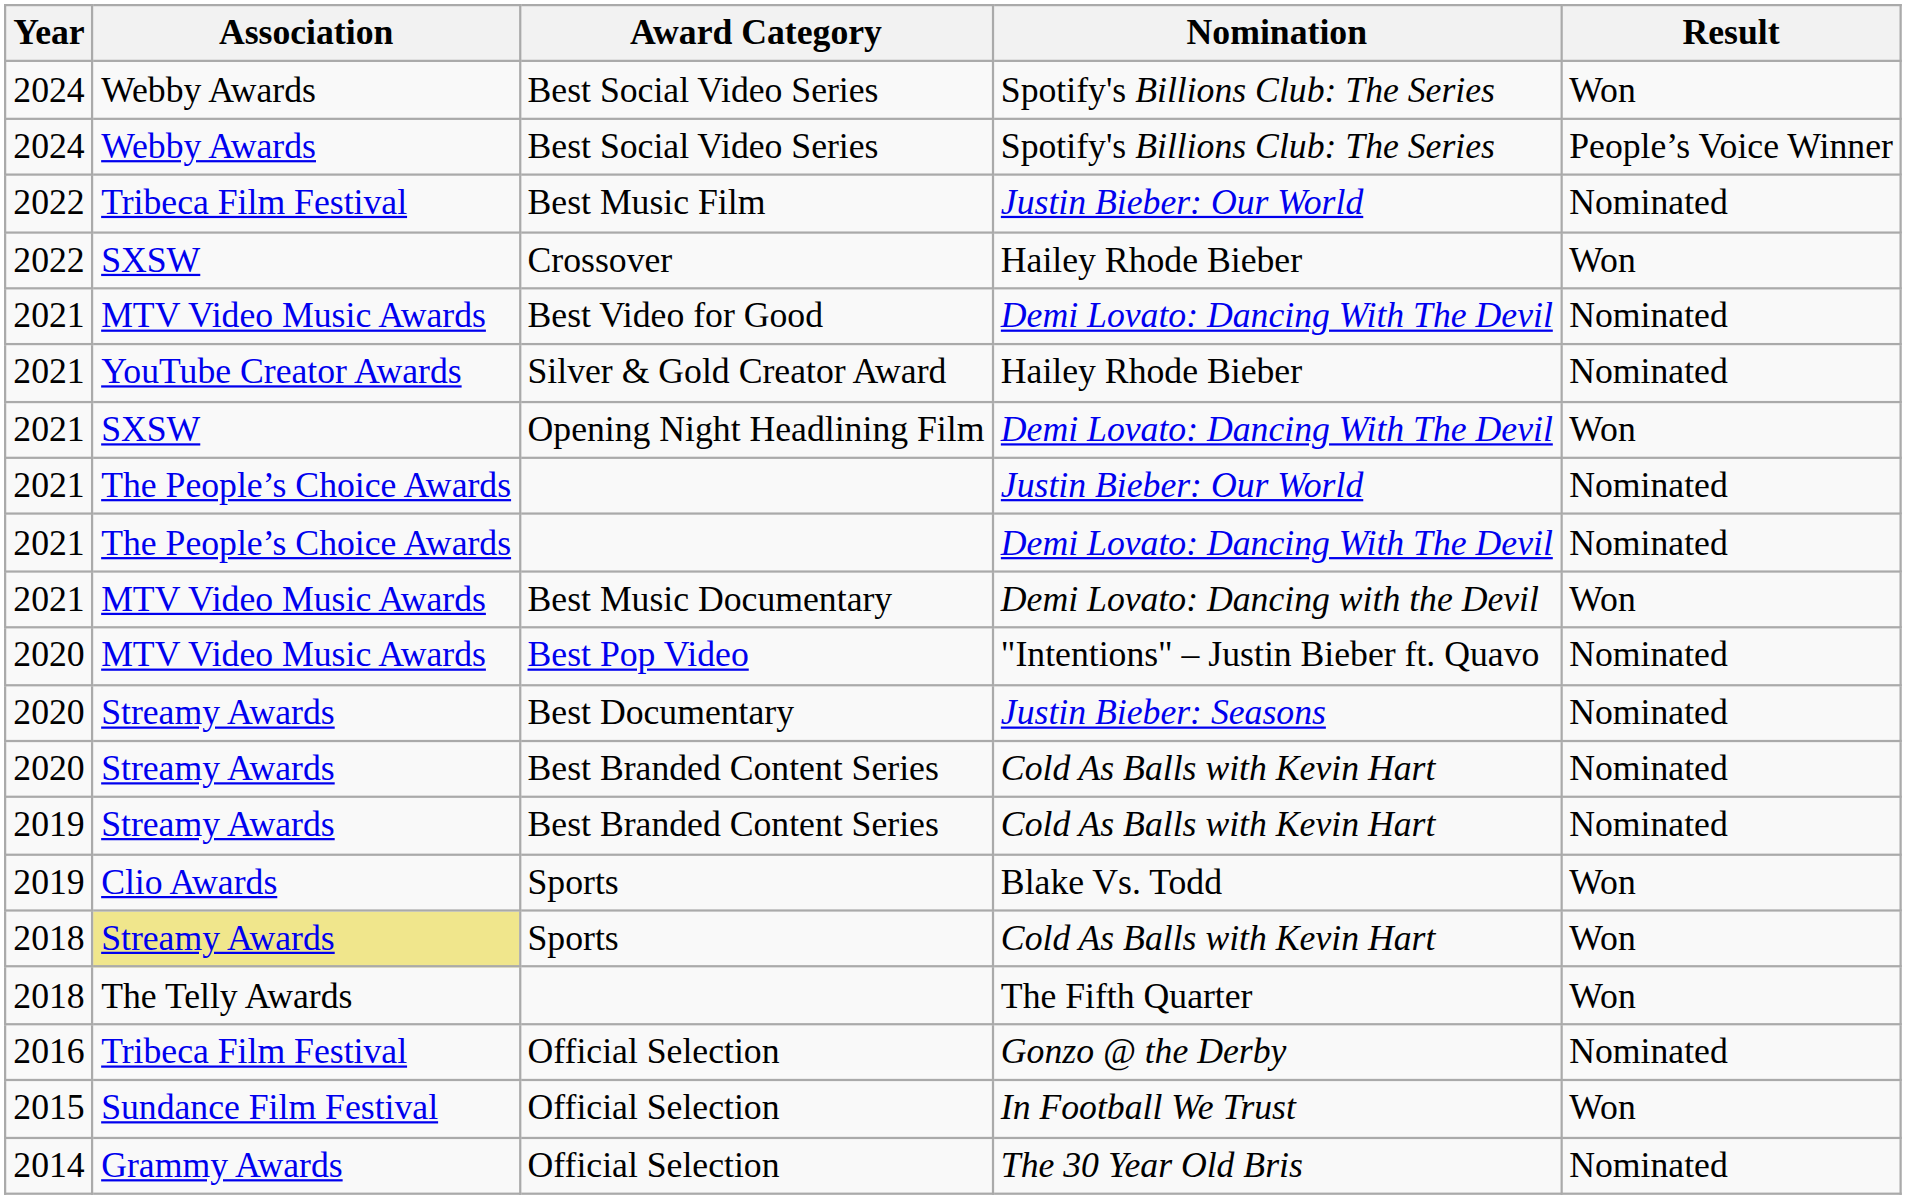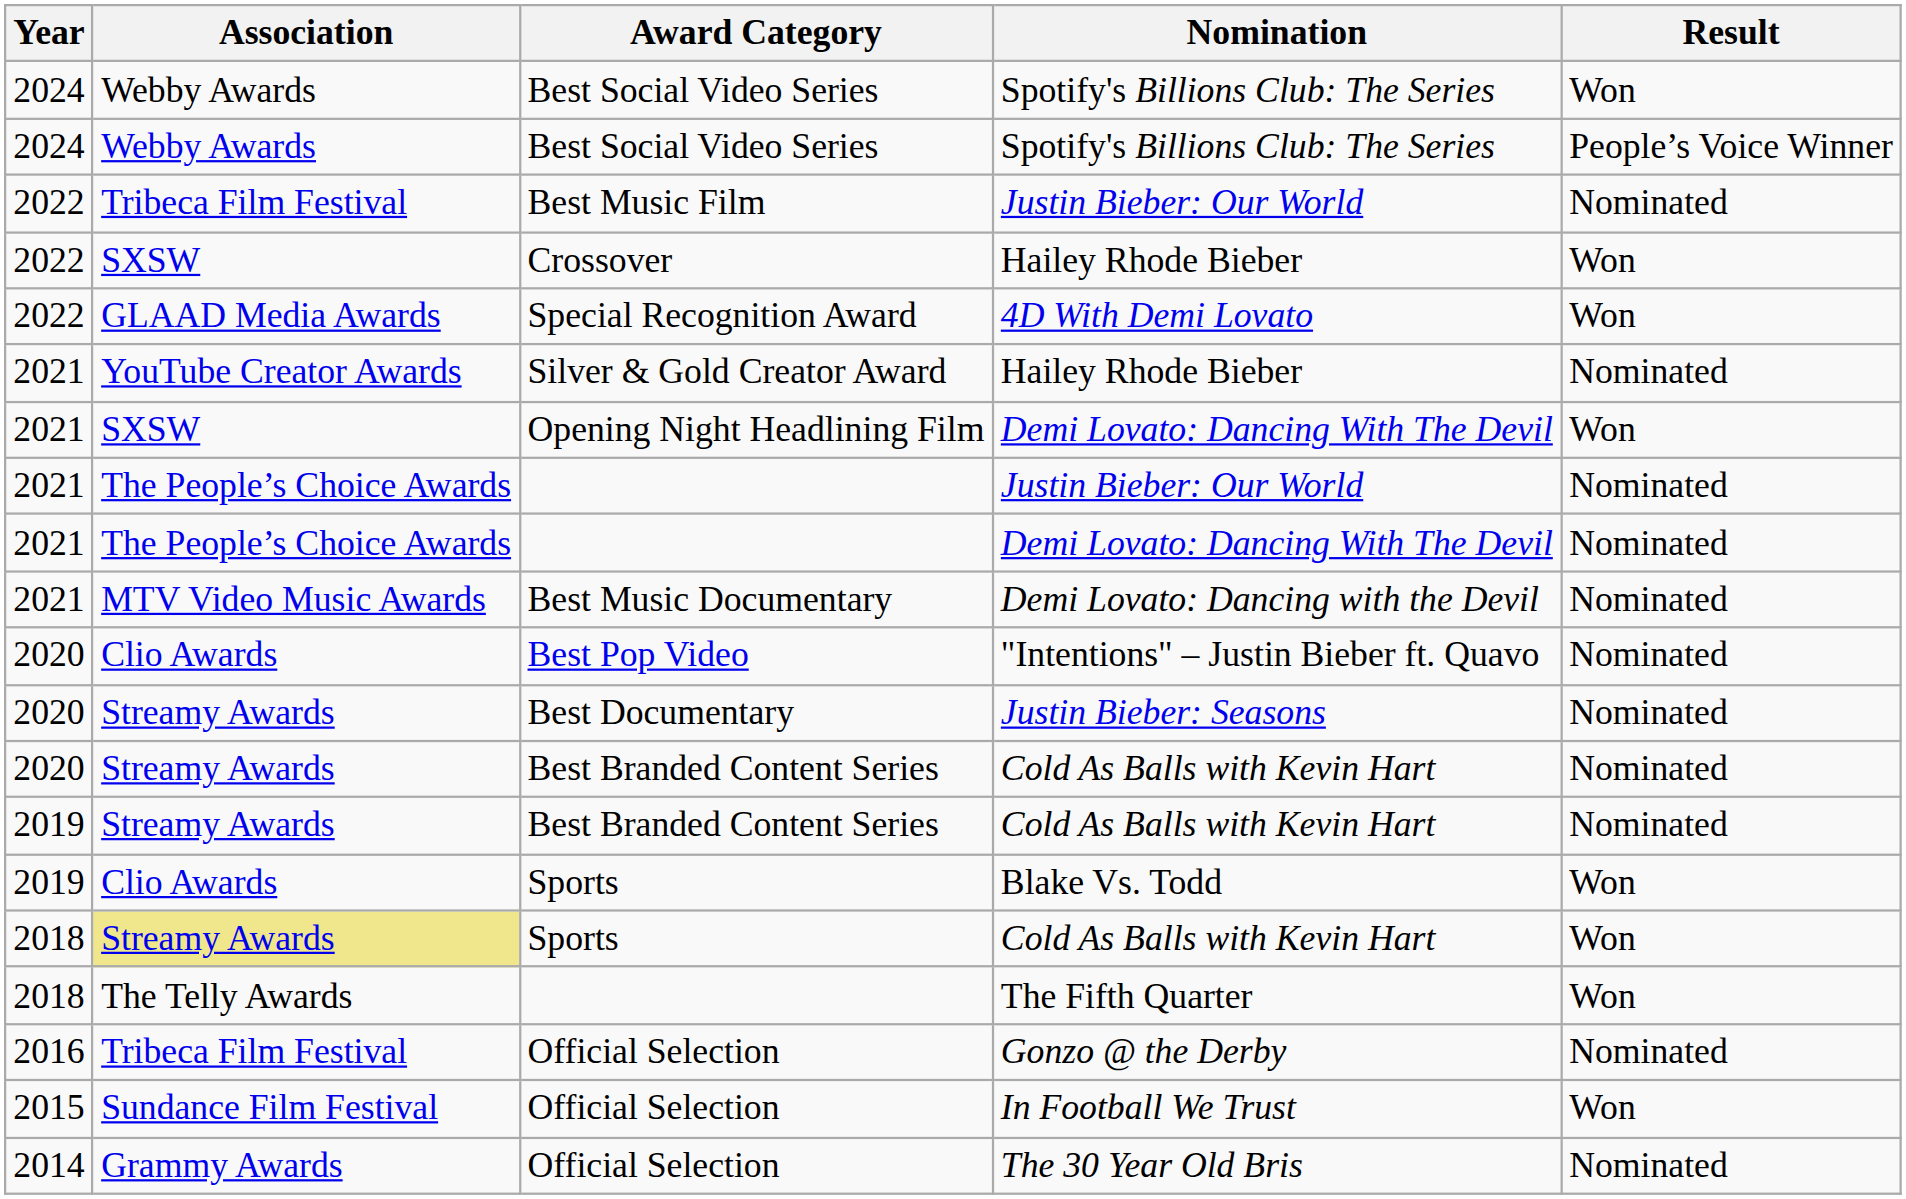 <table class="wikitable">
 <tr>
 <th>Year</th>
 <th>Association</th>
 <th>Award Category</th>
 <th>Nomination</th>
 <th>Result</th>
 </tr>
 <tr>
 <td>2024</td>
 <td>Webby Awards</td>
 <td>Best Social Video Series</td>
 <td>Spotify's <em>Billions Club: The Series</em></td>
 <td>Won</td>
 </tr>
 <tr>
 <td>2024</td>
 <td><a href='#'>Webby Awards</a></td>
 <td>Best Social Video Series</td>
 <td>Spotify's <em>Billions Club: The Series</em></td>
 <td>People’s Voice Winner</td>
 </tr>
 <tr>
 <td>2022</td>
 <td><a href='#'>Tribeca Film Festival</a></td>
 <td>Best Music Film</td>
 <td><em><a href='#'>Justin Bieber: Our World</a></em></td>
 <td>Nominated</td>
 </tr>
 <tr>
 <td>2022</td>
 <td><a href='#'>SXSW</a></td>
 <td>Crossover</td>
 <td>Hailey Rhode Bieber</td>
 <td>Won</td>
 </tr>
 <tr>
-<td>2021</td>
-<td><a href='#'>MTV Video Music Awards</a></td>
-<td>Best Video for Good</td>
-<td><a href='#'><em>Demi Lovato: Dancing With The Devil</em></a></td>
-<td>Nominated</td>
+<td>2022</td>
+<td><a href='#'>GLAAD Media Awards</a></td>
+<td>Special Recognition Award</td>
+<td><a href='#'><em>4D With Demi Lovato</em></a></td>
+<td>Won</td>
 </tr>
 <tr>
 <td>2021</td>
 <td><a href='#'>YouTube Creator Awards</a></td>
 <td>Silver & Gold Creator Award</td>
 <td>Hailey Rhode Bieber</td>
 <td>Nominated</td>
 </tr>
 <tr>
 <td>2021</td>
 <td><a href='#'>SXSW</a></td>
 <td>Opening Night Headlining Film</td>
 <td><a href='#'><em>Demi Lovato: Dancing With The Devil</em></a></td>
 <td>Won</td>
 </tr>
 <tr>
 <td>2021</td>
 <td><a href='#'>The People’s Choice Awards</a></td>
 <td></td>
 <td><em><a href='#'>Justin Bieber: Our World</a></em></td>
 <td>Nominated</td>
 </tr>
 <tr>
 <td>2021</td>
 <td><a href='#'>The People’s Choice Awards</a></td>
 <td></td>
 <td><a href='#'><em>Demi Lovato: Dancing With The Devil</em></a></td>
 <td>Nominated</td>
 </tr>
 <tr>
 <td>2021</td>
 <td><a href='#'>MTV Video Music Awards</a></td>
 <td>Best Music Documentary</td>
 <td><em>Demi Lovato: Dancing with the Devil</em></td>
-<td>Won</td>
+<td>Nominated</td>
 </tr>
 <tr>
 <td>2020</td>
-<td><a href='#'>MTV Video Music Awards</a></td>
+<td><a href='#'>Clio Awards</a></td>
 <td><a href='#'>Best Pop Video</a></td>
 <td>"Intentions" – Justin Bieber ft. Quavo</td>
 <td>Nominated</td>
 </tr>
 <tr>
 <td>2020</td>
 <td><a href='#'>Streamy Awards</a></td>
 <td>Best Documentary</td>
 <td><em><a href='#'>Justin Bieber: Seasons</a></em></td>
 <td>Nominated</td>
 </tr>
 <tr>
 <td>2020</td>
 <td><a href='#'>Streamy Awards</a></td>
 <td>Best Branded Content Series</td>
 <td><em>Cold As Balls with Kevin Hart</em></td>
 <td>Nominated</td>
 </tr>
 <tr>
 <td>2019</td>
 <td><a href='#'>Streamy Awards</a></td>
 <td>Best Branded Content Series</td>
 <td><em>Cold As Balls with Kevin Hart</em></td>
 <td>Nominated</td>
 </tr>
 <tr>
 <td>2019</td>
 <td><a href='#'>Clio Awards</a></td>
 <td>Sports</td>
 <td>Blake Vs. Todd</td>
 <td>Won</td>
 </tr>
 <tr>
 <td>2018</td>
 <td style="background: khaki;"><a href='#'>Streamy Awards</a></td>
 <td>Sports</td>
 <td><em>Cold As Balls with Kevin Hart</em></td>
 <td>Won</td>
 </tr>
 <tr>
 <td>2018</td>
 <td>The Telly Awards</td>
 <td></td>
 <td>The Fifth Quarter</td>
 <td>Won</td>
 </tr>
 <tr>
 <td>2016</td>
 <td><a href='#'>Tribeca Film Festival</a></td>
 <td>Official Selection</td>
 <td><em>Gonzo @ the Derby</em></td>
 <td>Nominated</td>
 </tr>
 <tr>
 <td>2015</td>
 <td><a href='#'>Sundance Film Festival</a></td>
 <td>Official Selection</td>
 <td><em>In Football We Trust</em></td>
 <td>Won</td>
 </tr>
 <tr>
 <td>2014</td>
 <td><a href='#'>Grammy Awards</a></td>
 <td>Official Selection</td>
 <td><em>The 30 Year Old Bris</em></td>
 <td>Nominated</td>
 </tr>
 </table>
